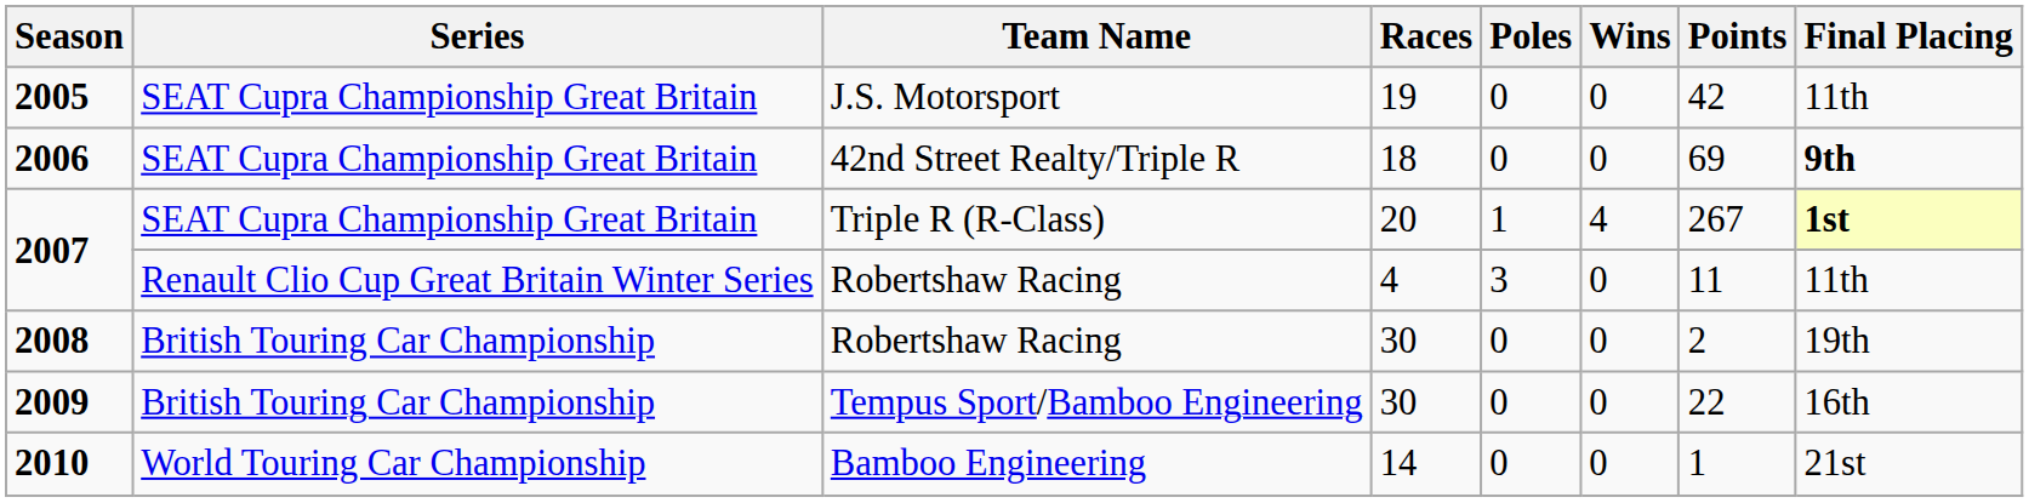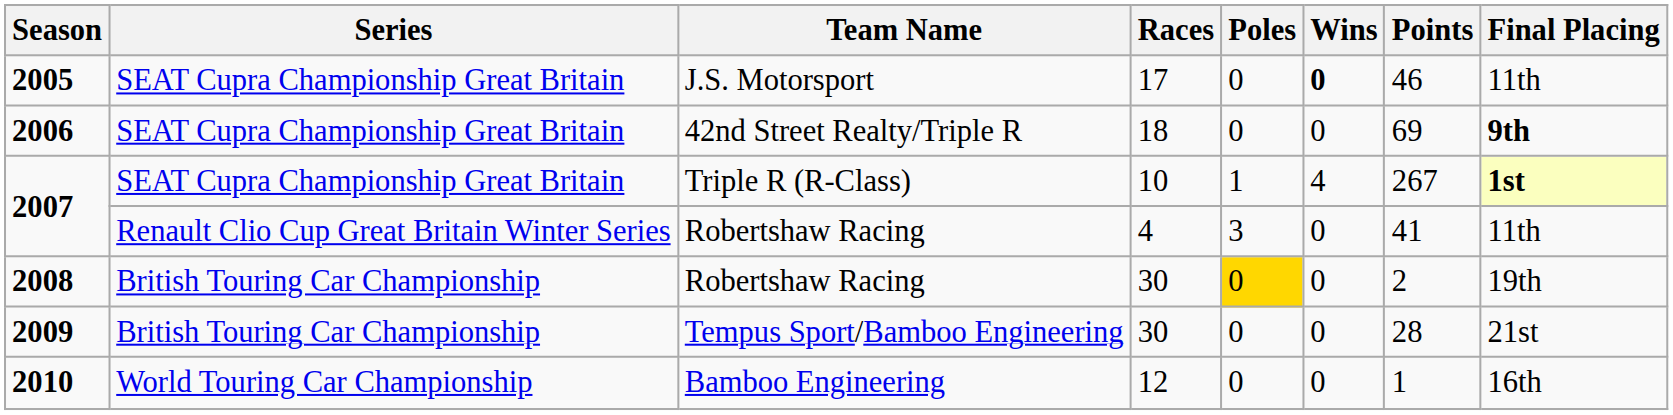 <table class="wikitable" style="font-size: 95%;">
 <tr>
 <th>Season</th>
 <th>Series</th>
 <th>Team Name</th>
 <th>Races</th>
 <th>Poles</th>
 <th>Wins</th>
 <th>Points</th>
 <th>Final Placing</th>
 </tr>
 <tr>
 <td align="centr"><strong>2005</strong></td>
 <td><a href='#'>SEAT Cupra Championship Great Britain</a></td>
 <td>J.S. Motorsport</td>
-<td align="centr">19</td>
+<td align="centr">17</td>
 <td align="centr">0</td>
-<td align="centr">0</td>
-<td align="centr">42</td>
+<td align="centr"><strong>0</strong></td>
+<td align="centr">46</td>
 <td align="centr">11th</td>
 </tr>
 <tr>
 <td align="centr"><strong>2006</strong></td>
 <td><a href='#'>SEAT Cupra Championship Great Britain</a></td>
 <td>42nd Street Realty/Triple R</td>
 <td align="centr">18</td>
 <td align="centr">0</td>
 <td align="centr">0</td>
 <td align="centr">69</td>
 <td align="centr"><strong>9th</strong></td>
 </tr>
 <tr>
 <td align="centr" rowspan=2><strong>2007</strong></td>
 <td><a href='#'>SEAT Cupra Championship Great Britain</a></td>
 <td>Triple R (R-Class)</td>
-<td align="centr">20</td>
+<td align="centr">10</td>
 <td align="centr">1</td>
 <td align="centr">4</td>
 <td align="centr">267</td>
 <td align="centr" style="background:#FBFFBF;"><strong>1st</strong></td>
 </tr>
 <tr>
 <td nowrap><a href='#'>Renault Clio Cup Great Britain Winter Series</a></td>
 <td>Robertshaw Racing</td>
 <td align="centr">4</td>
 <td align="centr">3</td>
 <td align="centr">0</td>
-<td align="centr">11</td>
+<td align="centr">41</td>
 <td align="centr">11th</td>
 </tr>
 <tr>
 <td align="centr"><strong>2008</strong></td>
 <td><a href='#'>British Touring Car Championship</a></td>
 <td>Robertshaw Racing</td>
 <td align="centr">30</td>
-<td align="centr">0</td>
+<td align="centr" style="background: gold;">0</td>
 <td align="centr">0</td>
 <td align="centr">2</td>
 <td align="centr">19th</td>
 </tr>
 <tr>
 <td align="centr"><strong>2009</strong></td>
 <td><a href='#'>British Touring Car Championship</a></td>
 <td nowrap><a href='#'>Tempus Sport</a>/<a href='#'>Bamboo Engineering</a></td>
 <td align="centr">30</td>
 <td align="centr">0</td>
 <td align="centr">0</td>
-<td align="centr">22</td>
-<td align="centr">16th</td>
+<td align="centr">28</td>
+<td align="centr">21st</td>
 </tr>
 <tr>
 <td align="centr"><strong>2010</strong></td>
 <td><a href='#'>World Touring Car Championship</a></td>
 <td><a href='#'>Bamboo Engineering</a></td>
-<td align="centr">14</td>
+<td align="centr">12</td>
 <td align="centr">0</td>
 <td align="centr">0</td>
 <td align="centr">1</td>
-<td align="centr">21st</td>
+<td align="centr">16th</td>
 </tr>
 </table>
